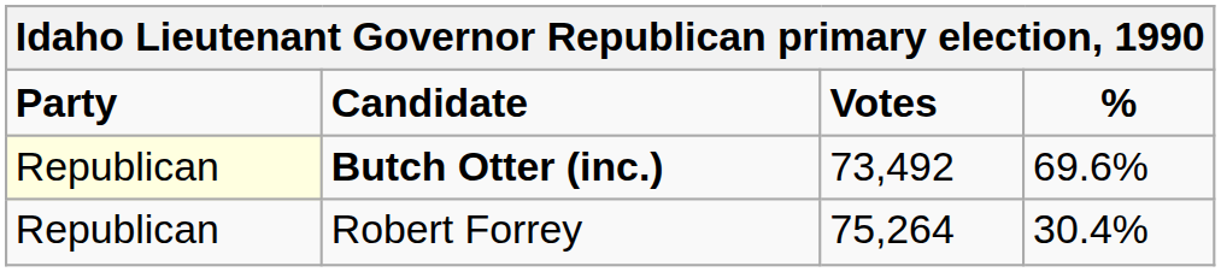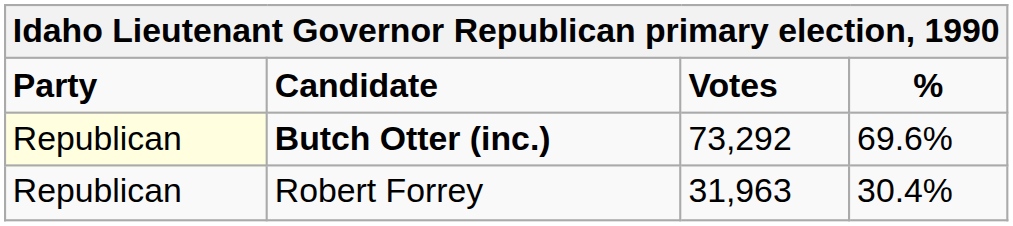 <table class="wikitable">
 <tr>
 <th colspan="4">Idaho Lieutenant Governor Republican primary election, 1990 </th>
 </tr>
 <tr>
 <td><strong>Party</strong></td>
 <td><strong>Candidate</strong></td>
 <td><strong>Votes</strong></td>
 <td align=center><strong>%</strong></td>
 </tr>
 <tr>
 <td style="background: lightyellow;">Republican</td>
 <td><strong>Butch Otter (inc.)</strong></td>
-<td>73,492</td>
+<td>73,292</td>
 <td>69.6%</td>
 </tr>
 <tr>
 <td>Republican</td>
 <td>Robert Forrey </td>
-<td>75,264</td>
+<td>31,963</td>
 <td>30.4%</td>
 </tr>
 </table>
